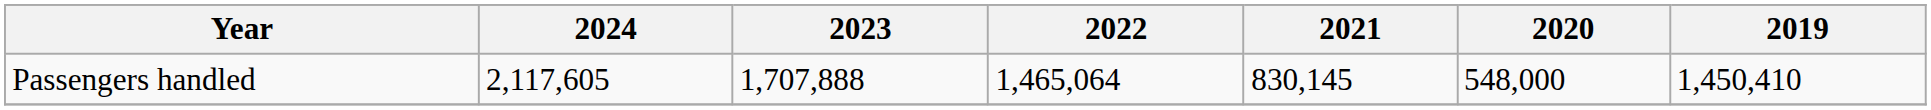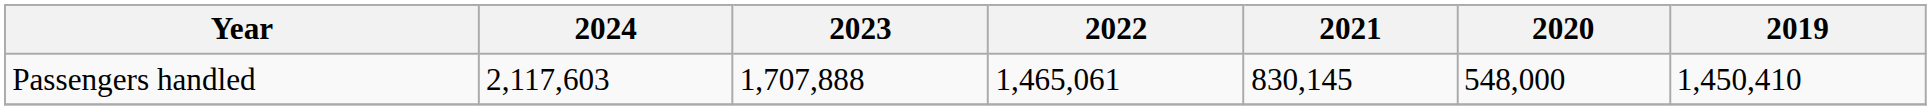 <table class="wikitable" width="78%";>
 <tr>
 <th>Year</th>
 <th>2024</th>
 <th>2023</th>
 <th>2022</th>
 <th>2021</th>
 <th>2020</th>
 <th>2019</th>
 </tr>
 <tr>
 <td>Passengers handled</td>
-<td>2,117,605</td>
+<td>2,117,603</td>
 <td>1,707,888</td>
-<td>1,465,064</td>
+<td>1,465,061</td>
 <td>830,145</td>
 <td>548,000</td>
 <td>1,450,410</td>
 </tr>
 <tr>
 </tr>
 </table>
